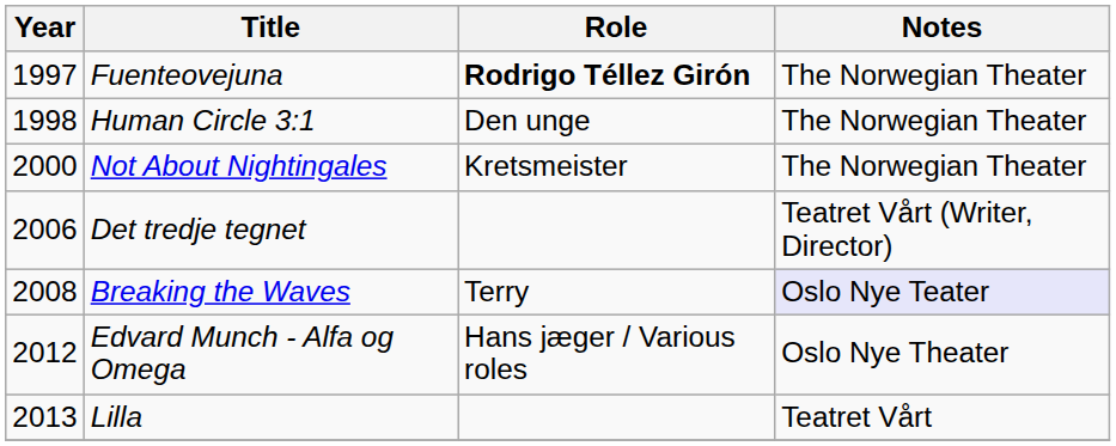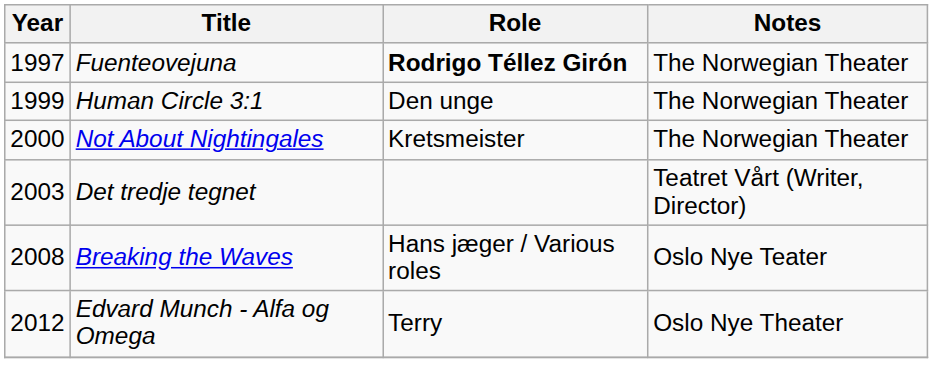 <table class="wikitable sortable">
 <tr>
 <th>Year</th>
 <th>Title</th>
 <th>Role</th>
 <th class="unsortable">Notes</th>
 </tr>
 <tr>
 <td>1997</td>
 <td><em>Fuenteovejuna</em></td>
 <td><strong>Rodrigo Téllez Girón</strong></td>
 <td>The Norwegian Theater</td>
 </tr>
 <tr>
-<td>1998</td>
+<td>1999</td>
 <td><em>Human Circle 3:1</em></td>
 <td>Den unge</td>
 <td>The Norwegian Theater</td>
 </tr>
 <tr>
 <td>2000</td>
 <td><em><a href='#'>Not About Nightingales</a></em></td>
 <td>Kretsmeister</td>
 <td>The Norwegian Theater</td>
 </tr>
 <tr>
-<td>2006</td>
+<td>2003</td>
 <td><em>Det tredje tegnet</em></td>
 <td></td>
 <td>Teatret Vårt (Writer, Director)</td>
 </tr>
 <tr>
 <td>2008</td>
 <td><em><a href='#'>Breaking the Waves</a></em></td>
-<td>Terry</td>
-<td style="background: lavender;">Oslo Nye Teater</td>
+<td>Hans jæger / Various roles</td>
+<td>Oslo Nye Teater</td>
 </tr>
 <tr>
 <td>2012</td>
 <td><em>Edvard Munch - Alfa og Omega</em></td>
-<td>Hans jæger / Various roles</td>
+<td>Terry</td>
 <td>Oslo Nye Theater</td>
-</tr>
-<tr>
-<td>2013</td>
-<td><em>Lilla</em></td>
-<td></td>
-<td>Teatret Vårt</td>
 </tr>
 <tr>
 </tr>
 </table>
